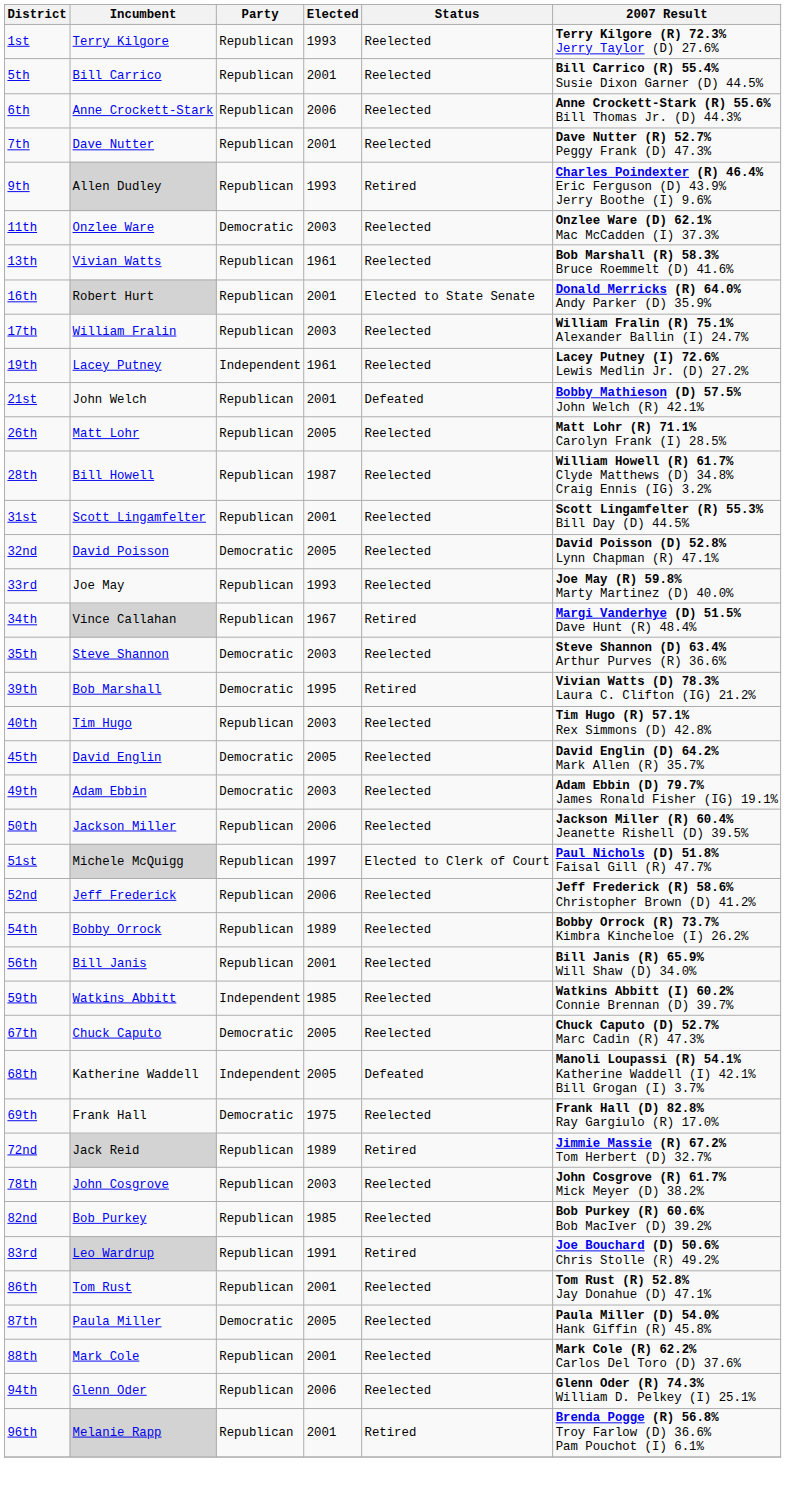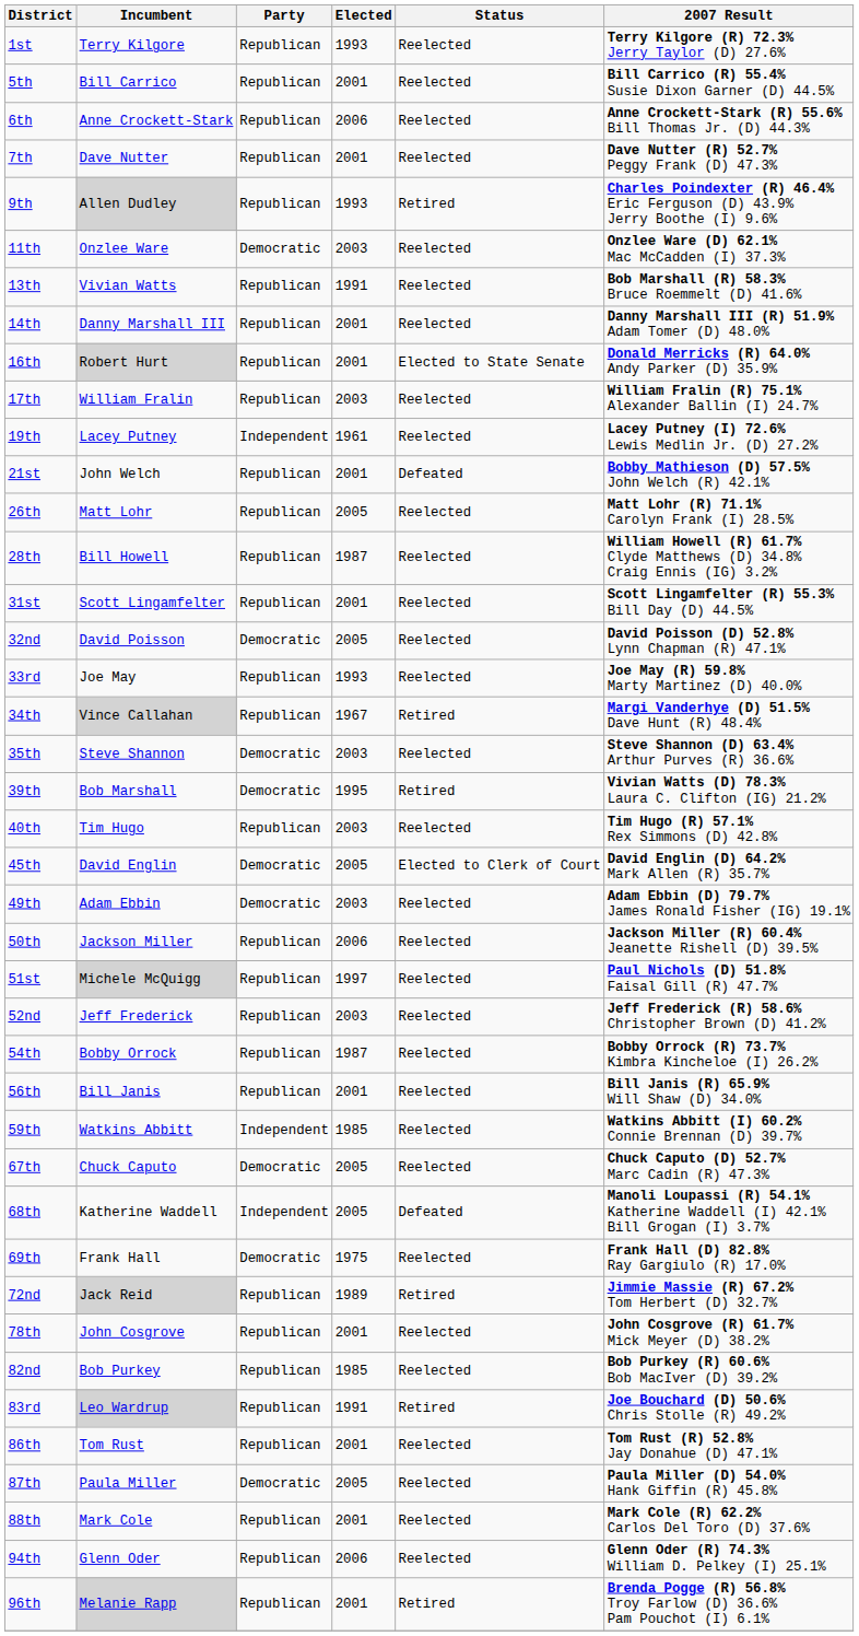 <table class=wikitable>
 <tr>
 <th>District</th>
 <th>Incumbent</th>
 <th>Party</th>
 <th>Elected</th>
 <th>Status</th>
 <th>2007 Result</th>
 </tr>
 <tr>
 <td><a href='#'>1st</a></td>
 <td><a href='#'>Terry Kilgore</a></td>
 <td>Republican</td>
 <td>1993</td>
 <td>Reelected</td>
 <td><strong>Terry Kilgore (R) 72.3%</strong><br> <a href='#'>Jerry Taylor</a> (D) 27.6%</td>
 </tr>
 <tr>
 <td><a href='#'>5th</a></td>
 <td><a href='#'>Bill Carrico</a></td>
 <td>Republican</td>
 <td>2001</td>
 <td>Reelected</td>
 <td><strong>Bill Carrico (R) 55.4%</strong><br> Susie Dixon Garner (D) 44.5%</td>
 </tr>
 <tr>
 <td><a href='#'>6th</a></td>
 <td><a href='#'>Anne Crockett-Stark</a></td>
 <td>Republican</td>
 <td>2006</td>
 <td>Reelected</td>
 <td><strong>Anne Crockett-Stark (R) 55.6%</strong><br> Bill Thomas Jr. (D) 44.3%</td>
 </tr>
 <tr>
 <td><a href='#'>7th</a></td>
 <td><a href='#'>Dave Nutter</a></td>
 <td>Republican</td>
 <td>2001</td>
 <td>Reelected</td>
 <td><strong>Dave Nutter (R) 52.7%</strong><br> Peggy Frank (D) 47.3%</td>
 </tr>
 <tr>
 <td><a href='#'>9th</a></td>
 <td bgcolor = "lightgrey">Allen Dudley</td>
 <td>Republican</td>
 <td>1993</td>
 <td>Retired</td>
 <td><strong><a href='#'>Charles Poindexter</a> (R) 46.4%</strong><br> Eric Ferguson (D) 43.9%<br> Jerry Boothe (I) 9.6%</td>
 </tr>
 <tr>
 <td><a href='#'>11th</a></td>
 <td><a href='#'>Onzlee Ware</a></td>
 <td>Democratic</td>
 <td>2003</td>
 <td>Reelected</td>
 <td><strong>Onzlee Ware (D) 62.1%</strong><br> Mac McCadden (I) 37.3%</td>
 </tr>
 <tr>
 <td><a href='#'>13th</a></td>
 <td><a href='#'>Vivian Watts</a></td>
 <td>Republican</td>
-<td>1961</td>
+<td>1991</td>
 <td>Reelected</td>
 <td><strong>Bob Marshall (R) 58.3%</strong><br> Bruce Roemmelt (D) 41.6%</td>
+</tr>
+<tr>
+<td><a href='#'>14th</a></td>
+<td><a href='#'>Danny Marshall III</a></td>
+<td>Republican</td>
+<td>2001</td>
+<td>Reelected</td>
+<td><strong>Danny Marshall III (R) 51.9%</strong><br> Adam Tomer (D) 48.0%</td>
 </tr>
 <tr>
 <td><a href='#'>16th</a></td>
 <td bgcolor = "lightgrey">Robert Hurt</td>
 <td>Republican</td>
 <td>2001</td>
 <td>Elected to State Senate</td>
 <td><strong><a href='#'>Donald Merricks</a> (R) 64.0%</strong><br> Andy Parker (D) 35.9%</td>
 </tr>
 <tr>
 <td><a href='#'>17th</a></td>
 <td><a href='#'>William Fralin</a></td>
 <td>Republican</td>
 <td>2003</td>
 <td>Reelected</td>
 <td><strong>William Fralin (R) 75.1%</strong><br> Alexander Ballin (I) 24.7%</td>
 </tr>
 <tr>
 <td><a href='#'>19th</a></td>
 <td><a href='#'>Lacey Putney</a></td>
 <td>Independent</td>
 <td>1961</td>
 <td>Reelected</td>
 <td><strong>Lacey Putney (I) 72.6%</strong><br> Lewis Medlin Jr. (D) 27.2%</td>
 </tr>
 <tr>
 <td><a href='#'>21st</a></td>
 <td>John Welch</td>
 <td>Republican</td>
 <td>2001</td>
 <td>Defeated</td>
 <td><strong><a href='#'>Bobby Mathieson</a> (D) 57.5%</strong> <br> John Welch (R) 42.1%</td>
 </tr>
 <tr>
 <td><a href='#'>26th</a></td>
 <td><a href='#'>Matt Lohr</a></td>
 <td>Republican</td>
 <td>2005</td>
 <td>Reelected</td>
 <td><strong>Matt Lohr (R) 71.1%</strong><br> Carolyn Frank (I) 28.5%</td>
 </tr>
 <tr>
 <td><a href='#'>28th</a></td>
 <td><a href='#'>Bill Howell</a></td>
 <td>Republican</td>
 <td>1987</td>
 <td>Reelected</td>
 <td><strong>William Howell (R) 61.7%</strong><br> Clyde Matthews (D) 34.8% <br> Craig Ennis (IG) 3.2%</td>
 </tr>
 <tr>
 <td><a href='#'>31st</a></td>
 <td><a href='#'>Scott Lingamfelter</a></td>
 <td>Republican</td>
 <td>2001</td>
 <td>Reelected</td>
 <td><strong>Scott Lingamfelter (R) 55.3%</strong> <br> Bill Day (D) 44.5%</td>
 </tr>
 <tr>
 <td><a href='#'>32nd</a></td>
 <td><a href='#'>David Poisson</a></td>
 <td>Democratic</td>
 <td>2005</td>
 <td>Reelected</td>
 <td><strong>David Poisson (D) 52.8%</strong> <br> Lynn Chapman (R) 47.1%</td>
 </tr>
 <tr>
 <td><a href='#'>33rd</a></td>
 <td>Joe May</td>
 <td>Republican</td>
 <td>1993</td>
 <td>Reelected</td>
 <td><strong>Joe May (R) 59.8%</strong> <br> Marty Martinez (D) 40.0%</td>
 </tr>
 <tr>
 <td><a href='#'>34th</a></td>
 <td bgcolor = "lightgrey">Vince Callahan</td>
 <td>Republican</td>
 <td>1967</td>
 <td>Retired</td>
 <td><strong><a href='#'>Margi Vanderhye</a> (D) 51.5%</strong> <br> Dave Hunt (R) 48.4%</td>
 </tr>
 <tr>
 <td><a href='#'>35th</a></td>
 <td><a href='#'>Steve Shannon</a></td>
 <td>Democratic</td>
 <td>2003</td>
 <td>Reelected</td>
 <td><strong>Steve Shannon (D) 63.4%</strong><br> Arthur Purves (R) 36.6%</td>
 </tr>
 <tr>
 <td><a href='#'>39th</a></td>
 <td><a href='#'>Bob Marshall</a></td>
 <td>Democratic</td>
 <td>1995</td>
 <td>Retired</td>
 <td><strong>Vivian Watts (D) 78.3%</strong> <br> Laura C. Clifton (IG) 21.2%</td>
 </tr>
 <tr>
 <td><a href='#'>40th</a></td>
 <td><a href='#'>Tim Hugo</a></td>
 <td>Republican</td>
 <td>2003</td>
 <td>Reelected</td>
 <td><strong>Tim Hugo (R) 57.1%</strong> <br> Rex Simmons (D) 42.8%</td>
 </tr>
 <tr>
 <td><a href='#'>45th</a></td>
 <td><a href='#'>David Englin</a></td>
 <td>Democratic</td>
 <td>2005</td>
-<td>Reelected</td>
+<td>Elected to Clerk of Court</td>
 <td><strong>David Englin (D) 64.2%</strong> <br> Mark Allen (R) 35.7%</td>
 </tr>
 <tr>
 <td><a href='#'>49th</a></td>
 <td><a href='#'>Adam Ebbin</a></td>
 <td>Democratic</td>
 <td>2003</td>
 <td>Reelected</td>
 <td><strong>Adam Ebbin (D) 79.7%</strong> <br> James Ronald Fisher (IG) 19.1%</td>
 </tr>
 <tr>
 <td><a href='#'>50th</a></td>
 <td><a href='#'>Jackson Miller</a></td>
 <td>Republican</td>
 <td>2006</td>
 <td>Reelected</td>
 <td><strong>Jackson Miller (R) 60.4%</strong> <br> Jeanette Rishell (D) 39.5%</td>
 </tr>
 <tr>
 <td><a href='#'>51st</a></td>
 <td bgcolor = "lightgrey">Michele McQuigg</td>
 <td>Republican</td>
 <td>1997</td>
-<td>Elected to Clerk of Court</td>
+<td>Reelected</td>
 <td><strong><a href='#'>Paul Nichols</a> (D) 51.8%</strong> <br> Faisal Gill (R) 47.7%</td>
 </tr>
 <tr>
 <td><a href='#'>52nd</a></td>
 <td><a href='#'>Jeff Frederick</a></td>
 <td>Republican</td>
-<td>2006</td>
+<td>2003</td>
 <td>Reelected</td>
 <td><strong>Jeff Frederick (R) 58.6%</strong> <br> Christopher Brown (D) 41.2%</td>
 </tr>
 <tr>
 <td><a href='#'>54th</a></td>
 <td><a href='#'>Bobby Orrock</a></td>
 <td>Republican</td>
-<td>1989</td>
+<td>1987</td>
 <td>Reelected</td>
 <td><strong>Bobby Orrock (R) 73.7%</strong> <br> Kimbra Kincheloe (I) 26.2%</td>
 </tr>
 <tr>
 <td><a href='#'>56th</a></td>
 <td><a href='#'>Bill Janis</a></td>
 <td>Republican</td>
 <td>2001</td>
 <td>Reelected</td>
 <td><strong>Bill Janis (R) 65.9%</strong> <br> Will Shaw (D) 34.0%</td>
 </tr>
 <tr>
 <td><a href='#'>59th</a></td>
 <td><a href='#'>Watkins Abbitt</a></td>
 <td>Independent</td>
 <td>1985</td>
 <td>Reelected</td>
 <td><strong>Watkins Abbitt (I) 60.2%</strong> <br> Connie Brennan (D) 39.7%</td>
 </tr>
 <tr>
 <td><a href='#'>67th</a></td>
 <td><a href='#'>Chuck Caputo</a></td>
 <td>Democratic</td>
 <td>2005</td>
 <td>Reelected</td>
 <td><strong>Chuck Caputo (D) 52.7%</strong> <br> Marc Cadin (R) 47.3%</td>
 </tr>
 <tr>
 <td><a href='#'>68th</a></td>
 <td>Katherine Waddell</td>
 <td>Independent</td>
 <td>2005</td>
 <td>Defeated</td>
 <td><strong>Manoli Loupassi (R) 54.1%</strong> <br> Katherine Waddell (I) 42.1% <br> Bill Grogan (I) 3.7%</td>
 </tr>
 <tr>
 <td><a href='#'>69th</a></td>
 <td>Frank Hall</td>
 <td>Democratic</td>
 <td>1975</td>
 <td>Reelected</td>
 <td><strong>Frank Hall (D) 82.8%</strong> <br> Ray Gargiulo (R) 17.0%</td>
 </tr>
 <tr>
 <td><a href='#'>72nd</a></td>
 <td bgcolor = "lightgrey">Jack Reid</td>
 <td>Republican</td>
 <td>1989</td>
 <td>Retired</td>
 <td><strong><a href='#'>Jimmie Massie</a> (R) 67.2%</strong> <br> Tom Herbert (D) 32.7%</td>
 </tr>
 <tr>
 <td><a href='#'>78th</a></td>
 <td><a href='#'>John Cosgrove</a></td>
 <td>Republican</td>
-<td>2003</td>
+<td>2001</td>
 <td>Reelected</td>
 <td><strong>John Cosgrove (R) 61.7%</strong> <br> Mick Meyer (D) 38.2%</td>
 </tr>
 <tr>
 <td><a href='#'>82nd</a></td>
 <td><a href='#'>Bob Purkey</a></td>
 <td>Republican</td>
 <td>1985</td>
 <td>Reelected</td>
 <td><strong>Bob Purkey (R) 60.6%</strong> <br> Bob MacIver (D) 39.2%</td>
 </tr>
 <tr>
 <td><a href='#'>83rd</a></td>
 <td bgcolor = "lightgrey"><a href='#'>Leo Wardrup</a></td>
 <td>Republican</td>
 <td>1991</td>
 <td>Retired</td>
 <td><strong><a href='#'>Joe Bouchard</a> (D) 50.6%</strong> <br> Chris Stolle (R) 49.2%</td>
 </tr>
 <tr>
 <td><a href='#'>86th</a></td>
 <td><a href='#'>Tom Rust</a></td>
 <td>Republican</td>
 <td>2001</td>
 <td>Reelected</td>
 <td><strong>Tom Rust (R) 52.8%</strong> <br> Jay Donahue (D) 47.1%</td>
 </tr>
 <tr>
 <td><a href='#'>87th</a></td>
 <td><a href='#'>Paula Miller</a></td>
 <td>Democratic</td>
 <td>2005</td>
 <td>Reelected</td>
 <td><strong>Paula Miller (D) 54.0%</strong> <br> Hank Giffin (R) 45.8%</td>
 </tr>
 <tr>
 <td><a href='#'>88th</a></td>
 <td><a href='#'>Mark Cole</a></td>
 <td>Republican</td>
 <td>2001</td>
 <td>Reelected</td>
 <td><strong>Mark Cole (R) 62.2%</strong> <br> Carlos Del Toro (D) 37.6%</td>
 </tr>
 <tr>
 <td><a href='#'>94th</a></td>
 <td><a href='#'>Glenn Oder</a></td>
 <td>Republican</td>
 <td>2006</td>
 <td>Reelected</td>
 <td><strong>Glenn Oder (R) 74.3%</strong> <br> William D. Pelkey (I) 25.1%</td>
 </tr>
 <tr>
 <td><a href='#'>96th</a></td>
 <td bgcolor = "lightgrey"><a href='#'>Melanie Rapp</a></td>
 <td>Republican</td>
 <td>2001</td>
 <td>Retired</td>
 <td><strong><a href='#'>Brenda Pogge</a> (R) 56.8%</strong> <br> Troy Farlow (D) 36.6% <br> Pam Pouchot (I) 6.1%</td>
 </tr>
 <tr>
 </tr>
 </table>
